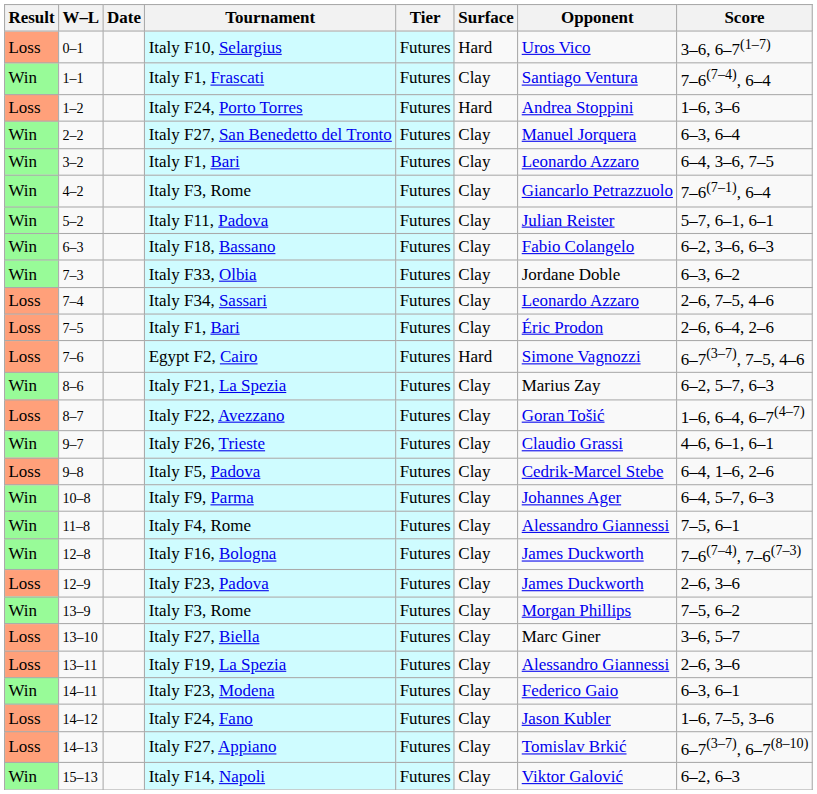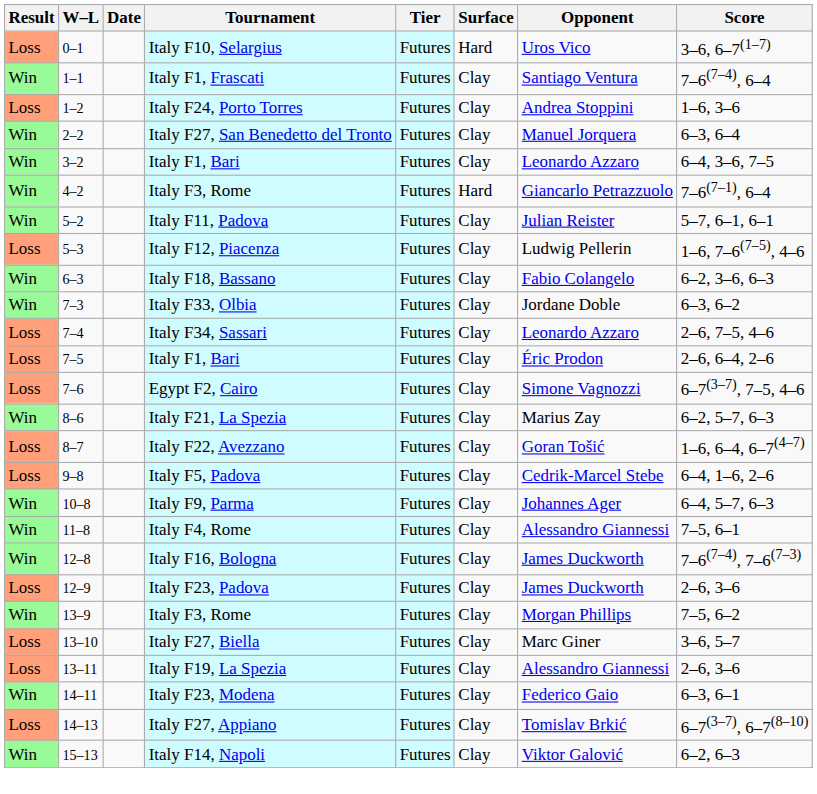 <table class="sortable wikitable">
 <tr>
 <th>Result</th>
 <th class="unsortable">W–L</th>
 <th>Date</th>
 <th>Tournament</th>
 <th>Tier</th>
 <th>Surface</th>
 <th>Opponent</th>
 <th class="unsortable">Score</th>
 </tr>
 <tr>
 <td style="background:#ffa07a;">Loss</td>
 <td><small>0–1</small></td>
 <td></td>
 <td style="background:#cffcff;">Italy F10, <a href='#'>Selargius</a></td>
 <td style="background:#cffcff;">Futures</td>
 <td>Hard</td>
 <td> <a href='#'>Uros Vico</a></td>
 <td>3–6, 6–7<sup>(1–7)</sup></td>
 </tr>
 <tr>
 <td style="background:#98fb98;">Win</td>
 <td><small>1–1</small></td>
 <td></td>
 <td style="background:#cffcff;">Italy F1, <a href='#'>Frascati</a></td>
 <td style="background:#cffcff;">Futures</td>
 <td>Clay</td>
 <td> <a href='#'>Santiago Ventura</a></td>
 <td>7–6<sup>(7–4)</sup>, 6–4</td>
 </tr>
 <tr>
 <td style="background:#ffa07a;">Loss</td>
 <td><small>1–2</small></td>
 <td></td>
 <td style="background:#cffcff;">Italy F24, <a href='#'>Porto Torres</a></td>
 <td style="background:#cffcff;">Futures</td>
-<td>Hard</td>
+<td>Clay</td>
 <td> <a href='#'>Andrea Stoppini</a></td>
 <td>1–6, 3–6</td>
 </tr>
 <tr>
 <td style="background:#98fb98;">Win</td>
 <td><small>2–2</small></td>
 <td></td>
 <td style="background:#cffcff;">Italy F27, <a href='#'>San Benedetto del Tronto</a></td>
 <td style="background:#cffcff;">Futures</td>
 <td>Clay</td>
 <td> <a href='#'>Manuel Jorquera</a></td>
 <td>6–3, 6–4</td>
 </tr>
 <tr>
 <td style="background:#98fb98;">Win</td>
 <td><small>3–2</small></td>
 <td></td>
 <td style="background:#cffcff;">Italy F1, <a href='#'>Bari</a></td>
 <td style="background:#cffcff;">Futures</td>
 <td>Clay</td>
 <td> <a href='#'>Leonardo Azzaro</a></td>
 <td>6–4, 3–6, 7–5</td>
 </tr>
 <tr>
 <td style="background:#98fb98;">Win</td>
 <td><small>4–2</small></td>
 <td></td>
 <td style="background:#cffcff;">Italy F3, Rome</td>
 <td style="background:#cffcff;">Futures</td>
-<td>Clay</td>
+<td>Hard</td>
 <td> <a href='#'>Giancarlo Petrazzuolo</a></td>
 <td>7–6<sup>(7–1)</sup>, 6–4</td>
 </tr>
 <tr>
 <td style="background:#98fb98;">Win</td>
 <td><small>5–2</small></td>
 <td></td>
 <td style="background:#cffcff;">Italy F11, <a href='#'>Padova</a></td>
 <td style="background:#cffcff;">Futures</td>
 <td>Clay</td>
 <td> <a href='#'>Julian Reister</a></td>
 <td>5–7, 6–1, 6–1</td>
+</tr>
+<tr>
+<td style="background:#ffa07a;">Loss</td>
+<td><small>5–3</small></td>
+<td></td>
+<td style="background:#cffcff;">Italy F12, <a href='#'>Piacenza</a></td>
+<td style="background:#cffcff;">Futures</td>
+<td>Clay</td>
+<td> Ludwig Pellerin</td>
+<td>1–6, 7–6<sup>(7–5)</sup>, 4–6</td>
 </tr>
 <tr>
 <td style="background:#98fb98;">Win</td>
 <td><small>6–3</small></td>
 <td></td>
 <td style="background:#cffcff;">Italy F18, <a href='#'>Bassano</a></td>
 <td style="background:#cffcff;">Futures</td>
 <td>Clay</td>
 <td> <a href='#'>Fabio Colangelo</a></td>
 <td>6–2, 3–6, 6–3</td>
 </tr>
 <tr>
 <td style="background:#98fb98;">Win</td>
 <td><small>7–3</small></td>
 <td></td>
 <td style="background:#cffcff;">Italy F33, <a href='#'>Olbia</a></td>
 <td style="background:#cffcff;">Futures</td>
 <td>Clay</td>
 <td> Jordane Doble</td>
 <td>6–3, 6–2</td>
 </tr>
 <tr>
 <td style="background:#ffa07a;">Loss</td>
 <td><small>7–4</small></td>
 <td></td>
 <td style="background:#cffcff;">Italy F34, <a href='#'>Sassari</a></td>
 <td style="background:#cffcff;">Futures</td>
 <td>Clay</td>
 <td> <a href='#'>Leonardo Azzaro</a></td>
 <td>2–6, 7–5, 4–6</td>
 </tr>
 <tr>
 <td style="background:#ffa07a;">Loss</td>
 <td><small>7–5</small></td>
 <td></td>
 <td style="background:#cffcff;">Italy F1, <a href='#'>Bari</a></td>
 <td style="background:#cffcff;">Futures</td>
 <td>Clay</td>
 <td> <a href='#'>Éric Prodon</a></td>
 <td>2–6, 6–4, 2–6</td>
 </tr>
 <tr>
 <td style="background:#ffa07a;">Loss</td>
 <td><small>7–6</small></td>
 <td></td>
 <td style="background:#cffcff;">Egypt F2, <a href='#'>Cairo</a></td>
 <td style="background:#cffcff;">Futures</td>
-<td>Hard</td>
+<td>Clay</td>
 <td> <a href='#'>Simone Vagnozzi</a></td>
 <td>6–7<sup>(3–7)</sup>, 7–5, 4–6</td>
 </tr>
 <tr>
 <td style="background:#98fb98;">Win</td>
 <td><small>8–6</small></td>
 <td></td>
 <td style="background:#cffcff;">Italy F21, <a href='#'>La Spezia</a></td>
 <td style="background:#cffcff;">Futures</td>
 <td>Clay</td>
 <td> Marius Zay</td>
 <td>6–2, 5–7, 6–3</td>
 </tr>
 <tr>
 <td style="background:#ffa07a;">Loss</td>
 <td><small>8–7</small></td>
 <td></td>
 <td style="background:#cffcff;">Italy F22, <a href='#'>Avezzano</a></td>
 <td style="background:#cffcff;">Futures</td>
 <td>Clay</td>
 <td> <a href='#'>Goran Tošić</a></td>
 <td>1–6, 6–4, 6–7<sup>(4–7)</sup></td>
-</tr>
-<tr>
-<td style="background:#98fb98;">Win</td>
-<td><small>9–7</small></td>
-<td></td>
-<td style="background:#cffcff;">Italy F26, <a href='#'>Trieste</a></td>
-<td style="background:#cffcff;">Futures</td>
-<td>Clay</td>
-<td> <a href='#'>Claudio Grassi</a></td>
-<td>4–6, 6–1, 6–1</td>
 </tr>
 <tr>
 <td style="background:#ffa07a;">Loss</td>
 <td><small>9–8</small></td>
 <td></td>
 <td style="background:#cffcff;">Italy F5, <a href='#'>Padova</a></td>
 <td style="background:#cffcff;">Futures</td>
 <td>Clay</td>
 <td> <a href='#'>Cedrik-Marcel Stebe</a></td>
 <td>6–4, 1–6, 2–6</td>
 </tr>
 <tr>
 <td style="background:#98fb98;">Win</td>
 <td><small>10–8</small></td>
 <td></td>
 <td style="background:#cffcff;">Italy F9, <a href='#'>Parma</a></td>
 <td style="background:#cffcff;">Futures</td>
 <td>Clay</td>
 <td> <a href='#'>Johannes Ager</a></td>
 <td>6–4, 5–7, 6–3</td>
 </tr>
 <tr>
 <td style="background:#98fb98;">Win</td>
 <td><small>11–8</small></td>
 <td></td>
 <td style="background:#cffcff;">Italy F4, Rome</td>
 <td style="background:#cffcff;">Futures</td>
 <td>Clay</td>
 <td> <a href='#'>Alessandro Giannessi</a></td>
 <td>7–5, 6–1</td>
 </tr>
 <tr>
 <td style="background:#98fb98;">Win</td>
 <td><small>12–8</small></td>
 <td></td>
 <td style="background:#cffcff;">Italy F16, <a href='#'>Bologna</a></td>
 <td style="background:#cffcff;">Futures</td>
 <td>Clay</td>
 <td> <a href='#'>James Duckworth</a></td>
 <td>7–6<sup>(7–4)</sup>, 7–6<sup>(7–3)</sup></td>
 </tr>
 <tr>
 <td style="background:#ffa07a;">Loss</td>
 <td><small>12–9</small></td>
 <td></td>
 <td style="background:#cffcff;">Italy F23, <a href='#'>Padova</a></td>
 <td style="background:#cffcff;">Futures</td>
 <td>Clay</td>
 <td> <a href='#'>James Duckworth</a></td>
 <td>2–6, 3–6</td>
 </tr>
 <tr>
 <td style="background:#98fb98;">Win</td>
 <td><small>13–9</small></td>
 <td></td>
 <td style="background:#cffcff;">Italy F3, Rome</td>
 <td style="background:#cffcff;">Futures</td>
 <td>Clay</td>
 <td> <a href='#'>Morgan Phillips</a></td>
 <td>7–5, 6–2</td>
 </tr>
 <tr>
 <td style="background:#ffa07a;">Loss</td>
 <td><small>13–10</small></td>
 <td></td>
 <td style="background:#cffcff;">Italy F27, <a href='#'>Biella</a></td>
 <td style="background:#cffcff;">Futures</td>
 <td>Clay</td>
 <td> Marc Giner</td>
 <td>3–6, 5–7</td>
 </tr>
 <tr>
 <td style="background:#ffa07a;">Loss</td>
 <td><small>13–11</small></td>
 <td></td>
 <td style="background:#cffcff;">Italy F19, <a href='#'>La Spezia</a></td>
 <td style="background:#cffcff;">Futures</td>
 <td>Clay</td>
 <td> <a href='#'>Alessandro Giannessi</a></td>
 <td>2–6, 3–6</td>
 </tr>
 <tr>
 <td style="background:#98fb98;">Win</td>
 <td><small>14–11</small></td>
 <td></td>
 <td style="background:#cffcff;">Italy F23, <a href='#'>Modena</a></td>
 <td style="background:#cffcff;">Futures</td>
 <td>Clay</td>
 <td> <a href='#'>Federico Gaio</a></td>
 <td>6–3, 6–1</td>
 </tr>
 <tr>
 <td style="background:#ffa07a;">Loss</td>
-<td><small>14–12</small></td>
-<td></td>
-<td style="background:#cffcff;">Italy F24, <a href='#'>Fano</a></td>
-<td style="background:#cffcff;">Futures</td>
-<td>Clay</td>
-<td> <a href='#'>Jason Kubler</a></td>
-<td>1–6, 7–5, 3–6</td>
-</tr>
-<tr>
-<td style="background:#ffa07a;">Loss</td>
 <td><small>14–13</small></td>
 <td></td>
 <td style="background:#cffcff;">Italy F27, <a href='#'>Appiano</a></td>
 <td style="background:#cffcff;">Futures</td>
 <td>Clay</td>
 <td> <a href='#'>Tomislav Brkić</a></td>
 <td>6–7<sup>(3–7)</sup>, 6–7<sup>(8–10)</sup></td>
 </tr>
 <tr>
 <td style="background:#98fb98;">Win</td>
 <td><small>15–13</small></td>
 <td></td>
 <td style="background:#cffcff;">Italy F14, <a href='#'>Napoli</a></td>
 <td style="background:#cffcff;">Futures</td>
 <td>Clay</td>
 <td> <a href='#'>Viktor Galović</a></td>
 <td>6–2, 6–3</td>
 </tr>
 </table>
